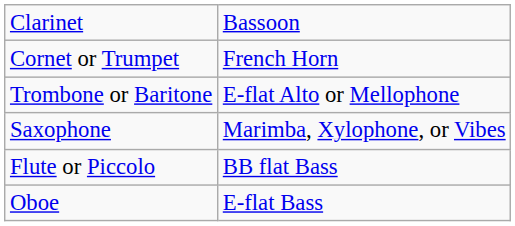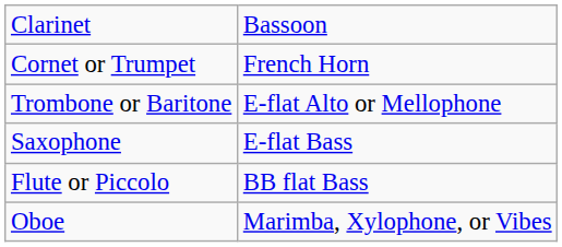 <table class="wikitable">
 <tr>
 <td><a href='#'>Clarinet</a></td>
 <td><a href='#'>Bassoon</a></td>
 </tr>
 <tr>
 <td><a href='#'>Cornet</a> or <a href='#'>Trumpet</a></td>
 <td><a href='#'>French Horn</a></td>
 </tr>
 <tr>
 <td><a href='#'>Trombone</a> or <a href='#'>Baritone</a></td>
 <td><a href='#'>E-flat Alto</a> or <a href='#'>Mellophone</a></td>
 </tr>
 <tr>
 <td><a href='#'>Saxophone</a></td>
-<td><a href='#'>Marimba</a>, <a href='#'>Xylophone</a>, or <a href='#'>Vibes</a></td>
+<td><a href='#'>E-flat Bass</a></td>
 </tr>
 <tr>
 <td><a href='#'>Flute</a> or <a href='#'>Piccolo</a></td>
 <td><a href='#'>BB flat Bass</a></td>
 </tr>
 <tr>
 <td><a href='#'>Oboe</a></td>
-<td><a href='#'>E-flat Bass</a></td>
+<td><a href='#'>Marimba</a>, <a href='#'>Xylophone</a>, or <a href='#'>Vibes</a></td>
 </tr>
 </table>
